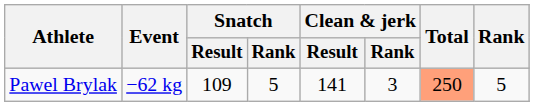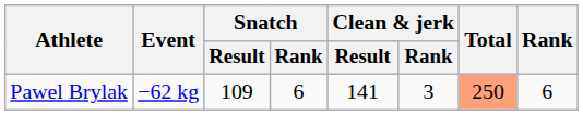 <table class="wikitable" style="font-size:90%">
 <tr>
 <th rowspan="2">Athlete</th>
 <th rowspan="2">Event</th>
 <th colspan="2">Snatch</th>
 <th colspan="2">Clean & jerk</th>
 <th rowspan="2">Total</th>
 <th rowspan="2">Rank</th>
 </tr>
 <tr style="font-size:95%">
 <th>Result</th>
 <th>Rank</th>
 <th>Result</th>
 <th>Rank</th>
 </tr>
 <tr align=center>
 <td align=left><a href='#'>Pawel Brylak</a></td>
 <td align=left><a href='#'>−62 kg</a></td>
 <td>109</td>
-<td>5</td>
+<td>6</td>
 <td>141</td>
 <td>3</td>
 <td style="background: lightsalmon;">250</td>
-<td>5</td>
+<td>6</td>
 </tr>
 </table>
